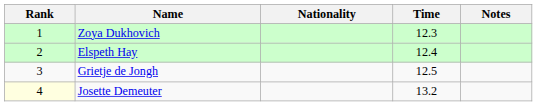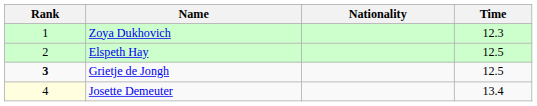 <table class="wikitable sortable" style="text-align:center;width: 55%">
 <tr>
 <th>Rank</th>
 <th>Name</th>
 <th>Nationality</th>
 <th>Time</th>
-<th>Notes</th>
 </tr>
 <tr bgcolor=ccffcc>
 <td>1</td>
 <td align=left><a href='#'>Zoya Dukhovich</a></td>
 <td align=left></td>
 <td>12.3</td>
-<td></td>
 </tr>
 <tr bgcolor=ccffcc>
 <td>2</td>
 <td align=left><a href='#'>Elspeth Hay</a></td>
 <td align=left></td>
-<td>12.4</td>
-<td></td>
+<td>12.5</td>
 </tr>
 <tr>
-<td>3</td>
+<td><strong>3</strong></td>
 <td align=left><a href='#'>Grietje de Jongh</a></td>
 <td align=left></td>
 <td>12.5</td>
-<td></td>
 </tr>
 <tr>
 <td style="background: lightyellow;">4</td>
 <td align=left><a href='#'>Josette Demeuter</a></td>
 <td align=left></td>
-<td>13.2</td>
-<td></td>
+<td>13.4</td>
 </tr>
 </table>
